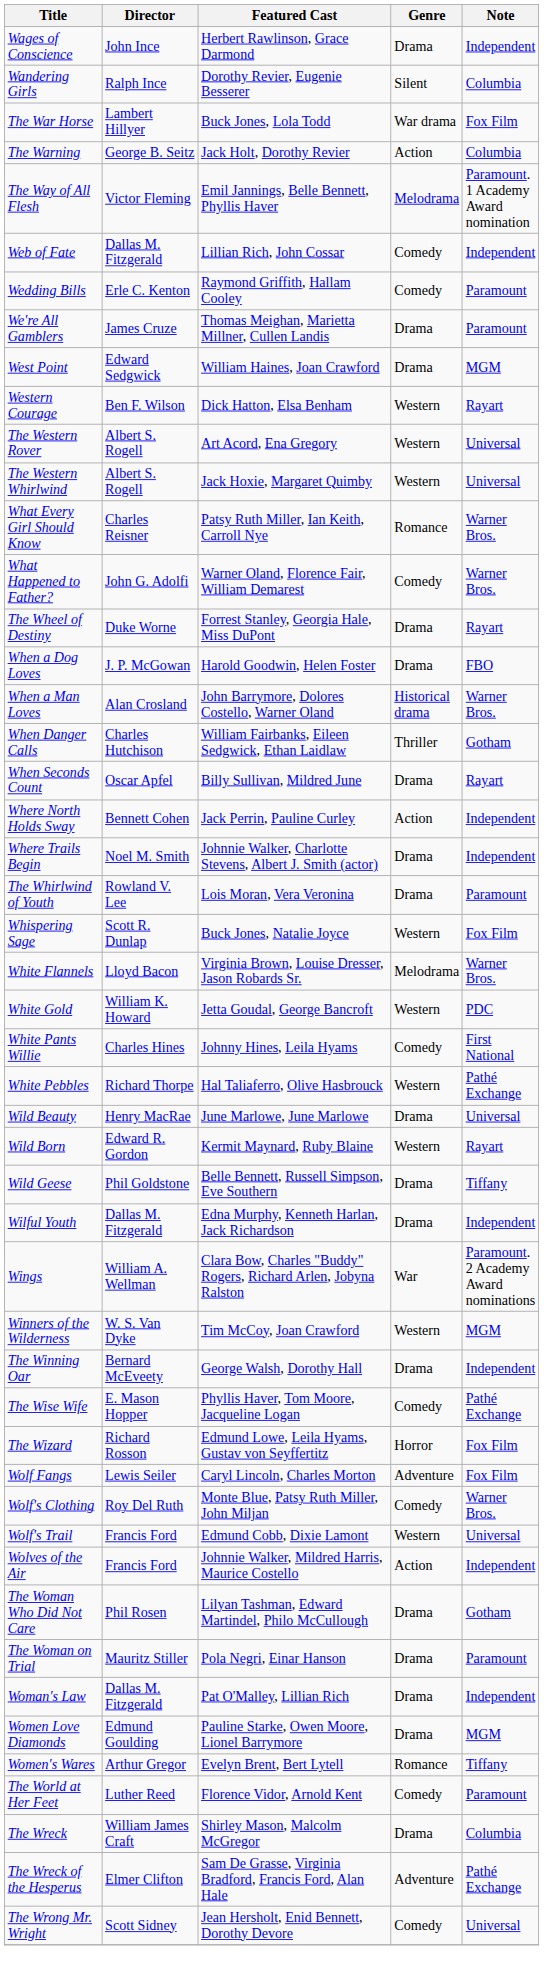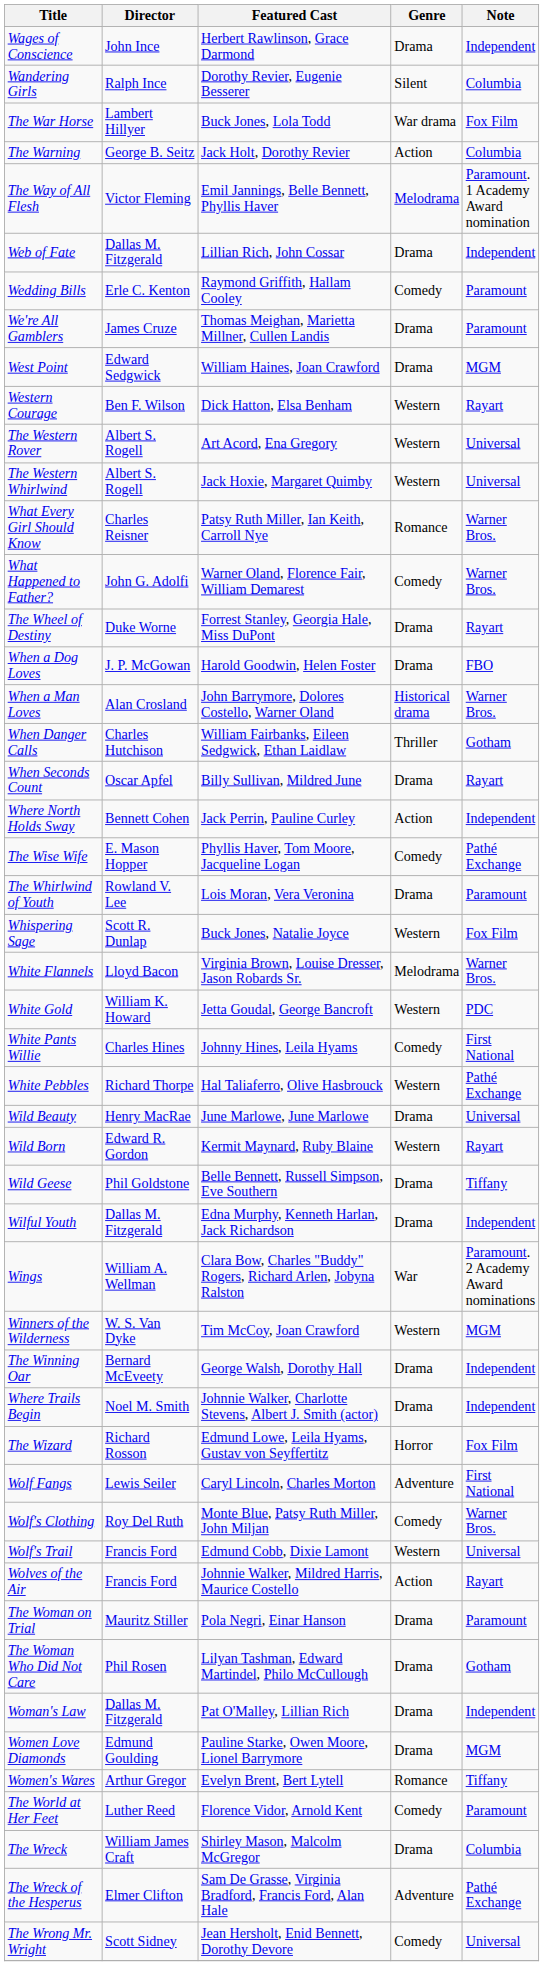 <table class="wikitable">
 <tr>
 <th style="width:20%;">Title</th>
 <th style="width:20%;">Director</th>
 <th style="width:44%;">Featured Cast</th>
 <th style="width:10%;">Genre</th>
 <th style="width:10%;">Note</th>
 </tr>
 <tr>
 <td><em><a href='#'>Wages of Conscience</a></em></td>
 <td><a href='#'>John Ince</a></td>
 <td><a href='#'>Herbert Rawlinson</a>, <a href='#'>Grace Darmond</a></td>
 <td>Drama</td>
 <td><a href='#'>Independent</a></td>
 </tr>
 <tr>
 <td><em><a href='#'>Wandering Girls</a></em></td>
 <td><a href='#'>Ralph Ince</a></td>
 <td><a href='#'>Dorothy Revier</a>, <a href='#'>Eugenie Besserer</a></td>
 <td>Silent</td>
 <td><a href='#'>Columbia</a></td>
 </tr>
 <tr>
 <td><em><a href='#'>The War Horse</a></em></td>
 <td><a href='#'>Lambert Hillyer</a></td>
 <td><a href='#'>Buck Jones</a>, <a href='#'>Lola Todd</a></td>
 <td>War drama</td>
 <td><a href='#'>Fox Film</a></td>
 </tr>
 <tr>
 <td><em><a href='#'>The Warning</a></em></td>
 <td><a href='#'>George B. Seitz</a></td>
 <td><a href='#'>Jack Holt</a>, <a href='#'>Dorothy Revier</a></td>
 <td>Action</td>
 <td><a href='#'>Columbia</a></td>
 </tr>
 <tr>
 <td><em><a href='#'>The Way of All Flesh</a></em></td>
 <td><a href='#'>Victor Fleming</a></td>
 <td><a href='#'>Emil Jannings</a>, <a href='#'>Belle Bennett</a>, <a href='#'>Phyllis Haver</a></td>
 <td><a href='#'>Melodrama</a></td>
 <td><a href='#'>Paramount</a>. 1 Academy Award nomination</td>
 </tr>
 <tr>
 <td><em><a href='#'>Web of Fate</a></em></td>
 <td><a href='#'>Dallas M. Fitzgerald</a></td>
 <td><a href='#'>Lillian Rich</a>, <a href='#'>John Cossar</a></td>
-<td>Comedy</td>
+<td>Drama</td>
 <td><a href='#'>Independent</a></td>
 </tr>
 <tr>
 <td><em><a href='#'>Wedding Bills</a></em></td>
 <td><a href='#'>Erle C. Kenton</a></td>
 <td><a href='#'>Raymond Griffith</a>, <a href='#'>Hallam Cooley</a></td>
 <td>Comedy</td>
 <td><a href='#'>Paramount</a></td>
 </tr>
 <tr>
 <td><em><a href='#'>We're All Gamblers</a></em></td>
 <td><a href='#'>James Cruze</a></td>
 <td><a href='#'>Thomas Meighan</a>, <a href='#'>Marietta Millner</a>, <a href='#'>Cullen Landis</a></td>
 <td>Drama</td>
 <td><a href='#'>Paramount</a></td>
 </tr>
 <tr>
 <td><em><a href='#'>West Point</a></em></td>
 <td><a href='#'>Edward Sedgwick</a></td>
 <td><a href='#'>William Haines</a>, <a href='#'>Joan Crawford</a></td>
 <td>Drama</td>
 <td><a href='#'>MGM</a></td>
 </tr>
 <tr>
 <td><em><a href='#'>Western Courage</a></em></td>
 <td><a href='#'>Ben F. Wilson</a></td>
 <td><a href='#'>Dick Hatton</a>, <a href='#'>Elsa Benham</a></td>
 <td>Western</td>
 <td><a href='#'>Rayart</a></td>
 </tr>
 <tr>
 <td><em><a href='#'>The Western Rover</a></em></td>
 <td><a href='#'>Albert S. Rogell</a></td>
 <td><a href='#'>Art Acord</a>, <a href='#'>Ena Gregory</a></td>
 <td>Western</td>
 <td><a href='#'>Universal</a></td>
 </tr>
 <tr>
 <td><em><a href='#'>The Western Whirlwind</a></em></td>
 <td><a href='#'>Albert S. Rogell</a></td>
 <td><a href='#'>Jack Hoxie</a>, <a href='#'>Margaret Quimby</a></td>
 <td>Western</td>
 <td><a href='#'>Universal</a></td>
 </tr>
 <tr>
 <td><em><a href='#'>What Every Girl Should Know</a></em></td>
 <td><a href='#'>Charles Reisner</a></td>
 <td><a href='#'>Patsy Ruth Miller</a>, <a href='#'>Ian Keith</a>, <a href='#'>Carroll Nye</a></td>
 <td>Romance</td>
 <td><a href='#'>Warner Bros.</a></td>
 </tr>
 <tr>
 <td><em><a href='#'>What Happened to Father?</a></em></td>
 <td><a href='#'>John G. Adolfi</a></td>
 <td><a href='#'>Warner Oland</a>, <a href='#'>Florence Fair</a>, <a href='#'>William Demarest</a></td>
 <td>Comedy</td>
 <td><a href='#'>Warner Bros.</a></td>
 </tr>
 <tr>
 <td><em><a href='#'>The Wheel of Destiny</a></em></td>
 <td><a href='#'>Duke Worne</a></td>
 <td><a href='#'>Forrest Stanley</a>, <a href='#'>Georgia Hale</a>, <a href='#'>Miss DuPont</a></td>
 <td>Drama</td>
 <td><a href='#'>Rayart</a></td>
 </tr>
 <tr>
 <td><em><a href='#'>When a Dog Loves</a></em></td>
 <td><a href='#'>J. P. McGowan</a></td>
 <td><a href='#'>Harold Goodwin</a>, <a href='#'>Helen Foster</a></td>
 <td>Drama</td>
 <td><a href='#'>FBO</a></td>
 </tr>
 <tr>
 <td><em><a href='#'>When a Man Loves</a></em></td>
 <td><a href='#'>Alan Crosland</a></td>
 <td><a href='#'>John Barrymore</a>, <a href='#'>Dolores Costello</a>, <a href='#'>Warner Oland</a></td>
 <td><a href='#'>Historical drama</a></td>
 <td><a href='#'>Warner Bros.</a></td>
 </tr>
 <tr>
 <td><em><a href='#'>When Danger Calls</a></em></td>
 <td><a href='#'>Charles Hutchison</a></td>
 <td><a href='#'>William Fairbanks</a>, <a href='#'>Eileen Sedgwick</a>, <a href='#'>Ethan Laidlaw</a></td>
 <td>Thriller</td>
 <td><a href='#'>Gotham</a></td>
 </tr>
 <tr>
 <td><em><a href='#'>When Seconds Count</a></em></td>
 <td><a href='#'>Oscar Apfel</a></td>
 <td><a href='#'>Billy Sullivan</a>, <a href='#'>Mildred June</a></td>
 <td>Drama</td>
 <td><a href='#'>Rayart</a></td>
 </tr>
 <tr>
 <td><em><a href='#'>Where North Holds Sway</a></em></td>
 <td><a href='#'>Bennett Cohen</a></td>
 <td><a href='#'>Jack Perrin</a>, <a href='#'>Pauline Curley</a></td>
 <td>Action</td>
 <td><a href='#'>Independent</a></td>
 </tr>
 <tr>
-<td><em><a href='#'>Where Trails Begin</a></em></td>
-<td><a href='#'>Noel M. Smith</a></td>
-<td><a href='#'>Johnnie Walker</a>, <a href='#'>Charlotte Stevens</a>, <a href='#'>Albert J. Smith (actor)</a></td>
-<td>Drama</td>
-<td><a href='#'>Independent</a></td>
+<td><em><a href='#'>The Wise Wife</a></em></td>
+<td><a href='#'>E. Mason Hopper</a></td>
+<td><a href='#'>Phyllis Haver</a>, <a href='#'>Tom Moore</a>, <a href='#'>Jacqueline Logan</a></td>
+<td>Comedy</td>
+<td><a href='#'>Pathé Exchange</a></td>
 </tr>
 <tr>
 <td><em><a href='#'>The Whirlwind of Youth</a></em></td>
 <td><a href='#'>Rowland V. Lee</a></td>
 <td><a href='#'>Lois Moran</a>, <a href='#'>Vera Veronina</a></td>
 <td>Drama</td>
 <td><a href='#'>Paramount</a></td>
 </tr>
 <tr>
 <td><em><a href='#'>Whispering Sage</a></em></td>
 <td><a href='#'>Scott R. Dunlap</a></td>
 <td><a href='#'>Buck Jones</a>, <a href='#'>Natalie Joyce</a></td>
 <td>Western</td>
 <td><a href='#'>Fox Film</a></td>
 </tr>
 <tr>
 <td><em><a href='#'>White Flannels</a></em></td>
 <td><a href='#'>Lloyd Bacon</a></td>
 <td><a href='#'>Virginia Brown</a>, <a href='#'>Louise Dresser</a>, <a href='#'>Jason Robards Sr.</a></td>
 <td>Melodrama</td>
 <td><a href='#'>Warner Bros.</a></td>
 </tr>
 <tr>
 <td><em><a href='#'>White Gold</a></em></td>
 <td><a href='#'>William K. Howard</a></td>
 <td><a href='#'>Jetta Goudal</a>, <a href='#'>George Bancroft</a></td>
 <td>Western</td>
 <td><a href='#'>PDC</a></td>
 </tr>
 <tr>
 <td><em><a href='#'>White Pants Willie</a></em></td>
 <td><a href='#'>Charles Hines</a></td>
 <td><a href='#'>Johnny Hines</a>, <a href='#'>Leila Hyams</a></td>
 <td>Comedy</td>
 <td><a href='#'>First National</a></td>
 </tr>
 <tr>
 <td><em><a href='#'>White Pebbles</a></em></td>
 <td><a href='#'>Richard Thorpe</a></td>
 <td><a href='#'>Hal Taliaferro</a>, <a href='#'>Olive Hasbrouck</a></td>
 <td>Western</td>
 <td><a href='#'>Pathé Exchange</a></td>
 </tr>
 <tr>
 <td><em><a href='#'>Wild Beauty</a></em></td>
 <td><a href='#'>Henry MacRae</a></td>
 <td><a href='#'>June Marlowe</a>, <a href='#'>June Marlowe</a></td>
 <td>Drama</td>
 <td><a href='#'>Universal</a></td>
 </tr>
 <tr>
 <td><em><a href='#'>Wild Born</a></em></td>
 <td><a href='#'>Edward R. Gordon</a></td>
 <td><a href='#'>Kermit Maynard</a>, <a href='#'>Ruby Blaine</a></td>
 <td>Western</td>
 <td><a href='#'>Rayart</a></td>
 </tr>
 <tr>
 <td><em><a href='#'>Wild Geese</a></em></td>
 <td><a href='#'>Phil Goldstone</a></td>
 <td><a href='#'>Belle Bennett</a>, <a href='#'>Russell Simpson</a>, <a href='#'>Eve Southern</a></td>
 <td>Drama</td>
 <td><a href='#'>Tiffany</a></td>
 </tr>
 <tr>
 <td><em><a href='#'>Wilful Youth</a></em></td>
 <td><a href='#'>Dallas M. Fitzgerald</a></td>
 <td><a href='#'>Edna Murphy</a>, <a href='#'>Kenneth Harlan</a>, <a href='#'>Jack Richardson</a></td>
 <td>Drama</td>
 <td><a href='#'>Independent</a></td>
 </tr>
 <tr>
 <td><em><a href='#'>Wings</a></em></td>
 <td><a href='#'>William A. Wellman</a></td>
 <td><a href='#'>Clara Bow</a>, <a href='#'>Charles "Buddy" Rogers</a>, <a href='#'>Richard Arlen</a>, <a href='#'>Jobyna Ralston</a></td>
 <td>War</td>
 <td><a href='#'>Paramount</a>. 2 Academy Award nominations</td>
 </tr>
 <tr>
 <td><em><a href='#'>Winners of the Wilderness</a></em></td>
 <td><a href='#'>W. S. Van Dyke</a></td>
 <td><a href='#'>Tim McCoy</a>, <a href='#'>Joan Crawford</a></td>
 <td>Western</td>
 <td><a href='#'>MGM</a></td>
 </tr>
 <tr>
 <td><em><a href='#'>The Winning Oar</a></em></td>
 <td><a href='#'>Bernard McEveety</a></td>
 <td><a href='#'>George Walsh</a>, <a href='#'>Dorothy Hall</a></td>
 <td>Drama</td>
 <td><a href='#'>Independent</a></td>
 </tr>
 <tr>
-<td><em><a href='#'>The Wise Wife</a></em></td>
-<td><a href='#'>E. Mason Hopper</a></td>
-<td><a href='#'>Phyllis Haver</a>, <a href='#'>Tom Moore</a>, <a href='#'>Jacqueline Logan</a></td>
-<td>Comedy</td>
-<td><a href='#'>Pathé Exchange</a></td>
+<td><em><a href='#'>Where Trails Begin</a></em></td>
+<td><a href='#'>Noel M. Smith</a></td>
+<td><a href='#'>Johnnie Walker</a>, <a href='#'>Charlotte Stevens</a>, <a href='#'>Albert J. Smith (actor)</a></td>
+<td>Drama</td>
+<td><a href='#'>Independent</a></td>
 </tr>
 <tr>
 <td><em><a href='#'>The Wizard</a></em></td>
 <td><a href='#'>Richard Rosson</a></td>
 <td><a href='#'>Edmund Lowe</a>, <a href='#'>Leila Hyams</a>, <a href='#'>Gustav von Seyffertitz</a></td>
 <td>Horror</td>
 <td><a href='#'>Fox Film</a></td>
 </tr>
 <tr>
 <td><em><a href='#'>Wolf Fangs</a></em></td>
 <td><a href='#'>Lewis Seiler</a></td>
 <td><a href='#'>Caryl Lincoln</a>, <a href='#'>Charles Morton</a></td>
 <td>Adventure</td>
-<td><a href='#'>Fox Film</a></td>
+<td><a href='#'>First National</a></td>
 </tr>
 <tr>
 <td><em><a href='#'>Wolf's Clothing</a></em></td>
 <td><a href='#'>Roy Del Ruth</a></td>
 <td><a href='#'>Monte Blue</a>, <a href='#'>Patsy Ruth Miller</a>, <a href='#'>John Miljan</a></td>
 <td>Comedy</td>
 <td><a href='#'>Warner Bros.</a></td>
 </tr>
 <tr>
 <td><em><a href='#'>Wolf's Trail</a></em></td>
 <td><a href='#'>Francis Ford</a></td>
 <td><a href='#'>Edmund Cobb</a>, <a href='#'>Dixie Lamont</a></td>
 <td>Western</td>
 <td><a href='#'>Universal</a></td>
 </tr>
 <tr>
 <td><em><a href='#'>Wolves of the Air</a></em></td>
 <td><a href='#'>Francis Ford</a></td>
 <td><a href='#'>Johnnie Walker</a>, <a href='#'>Mildred Harris</a>, <a href='#'>Maurice Costello</a></td>
 <td>Action</td>
-<td><a href='#'>Independent</a></td>
+<td><a href='#'>Rayart</a></td>
+</tr>
+<tr>
+<td><em><a href='#'>The Woman on Trial</a></em></td>
+<td><a href='#'>Mauritz Stiller</a></td>
+<td><a href='#'>Pola Negri</a>, <a href='#'>Einar Hanson</a></td>
+<td>Drama</td>
+<td><a href='#'>Paramount</a></td>
 </tr>
 <tr>
 <td><em><a href='#'>The Woman Who Did Not Care</a></em></td>
 <td><a href='#'>Phil Rosen</a></td>
 <td><a href='#'>Lilyan Tashman</a>, <a href='#'>Edward Martindel</a>, <a href='#'>Philo McCullough</a></td>
 <td>Drama</td>
 <td><a href='#'>Gotham</a></td>
-</tr>
-<tr>
-<td><em><a href='#'>The Woman on Trial</a></em></td>
-<td><a href='#'>Mauritz Stiller</a></td>
-<td><a href='#'>Pola Negri</a>, <a href='#'>Einar Hanson</a></td>
-<td>Drama</td>
-<td><a href='#'>Paramount</a></td>
 </tr>
 <tr>
 <td><em><a href='#'>Woman's Law</a></em></td>
 <td><a href='#'>Dallas M. Fitzgerald</a></td>
 <td><a href='#'>Pat O'Malley</a>, <a href='#'>Lillian Rich</a></td>
 <td>Drama</td>
 <td><a href='#'>Independent</a></td>
 </tr>
 <tr>
 <td><em><a href='#'>Women Love Diamonds</a></em></td>
 <td><a href='#'>Edmund Goulding</a></td>
 <td><a href='#'>Pauline Starke</a>, <a href='#'>Owen Moore</a>, <a href='#'>Lionel Barrymore</a></td>
 <td>Drama</td>
 <td><a href='#'>MGM</a></td>
 </tr>
 <tr>
 <td><em><a href='#'>Women's Wares</a></em></td>
 <td><a href='#'>Arthur Gregor</a></td>
 <td><a href='#'>Evelyn Brent</a>, <a href='#'>Bert Lytell</a></td>
 <td>Romance</td>
 <td><a href='#'>Tiffany</a></td>
 </tr>
 <tr>
 <td><em><a href='#'>The World at Her Feet</a></em></td>
 <td><a href='#'>Luther Reed</a></td>
 <td><a href='#'>Florence Vidor</a>, <a href='#'>Arnold Kent</a></td>
 <td>Comedy</td>
 <td><a href='#'>Paramount</a></td>
 </tr>
 <tr>
 <td><em><a href='#'>The Wreck</a></em></td>
 <td><a href='#'>William James Craft</a></td>
 <td><a href='#'>Shirley Mason</a>, <a href='#'>Malcolm McGregor</a></td>
 <td>Drama</td>
 <td><a href='#'>Columbia</a></td>
 </tr>
 <tr>
 <td><em><a href='#'>The Wreck of the Hesperus</a></em></td>
 <td><a href='#'>Elmer Clifton</a></td>
 <td><a href='#'>Sam De Grasse</a>, <a href='#'>Virginia Bradford</a>, <a href='#'>Francis Ford</a>, <a href='#'>Alan Hale</a></td>
 <td>Adventure</td>
 <td><a href='#'>Pathé Exchange</a></td>
 </tr>
 <tr>
 <td><em><a href='#'>The Wrong Mr. Wright</a></em></td>
 <td><a href='#'>Scott Sidney</a></td>
 <td><a href='#'>Jean Hersholt</a>, <a href='#'>Enid Bennett</a>, <a href='#'>Dorothy Devore</a></td>
 <td>Comedy</td>
 <td><a href='#'>Universal</a></td>
 </tr>
 <tr>
 </tr>
 </table>
